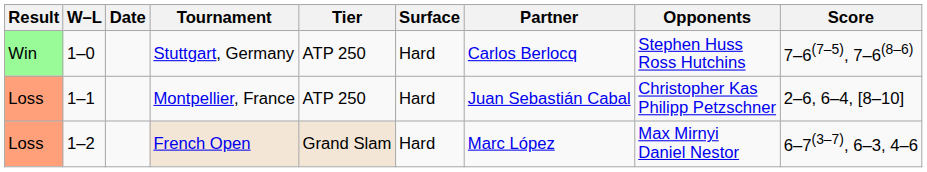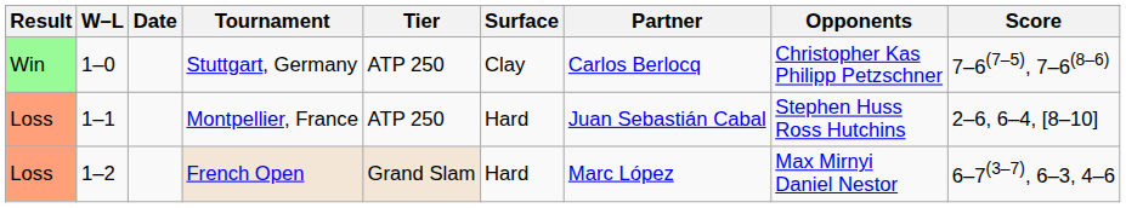 <table class="sortable wikitable">
 <tr>
 <th>Result</th>
 <th class="unsortable">W–L</th>
 <th>Date</th>
 <th>Tournament</th>
 <th>Tier</th>
 <th>Surface</th>
 <th>Partner</th>
 <th>Opponents</th>
 <th class="unsortable">Score</th>
 </tr>
 <tr>
 <td bgcolor=98FB98>Win</td>
 <td>1–0</td>
 <td><a href='#'></a></td>
 <td><a href='#'>Stuttgart</a>, Germany</td>
 <td>ATP 250</td>
-<td>Hard</td>
+<td>Clay</td>
 <td> <a href='#'>Carlos Berlocq</a></td>
-<td> <a href='#'>Stephen Huss</a><br> <a href='#'>Ross Hutchins</a></td>
+<td> <a href='#'>Christopher Kas</a><br> <a href='#'>Philipp Petzschner</a></td>
 <td>7–6<sup>(7–5)</sup>, 7–6<sup>(8–6)</sup></td>
 </tr>
 <tr>
 <td bgcolor=FFA07A>Loss</td>
 <td>1–1</td>
 <td><a href='#'></a></td>
 <td><a href='#'>Montpellier</a>, France</td>
 <td>ATP 250</td>
 <td>Hard</td>
 <td> <a href='#'>Juan Sebastián Cabal</a></td>
-<td> <a href='#'>Christopher Kas</a><br> <a href='#'>Philipp Petzschner</a></td>
+<td> <a href='#'>Stephen Huss</a><br> <a href='#'>Ross Hutchins</a></td>
 <td>2–6, 6–4, [8–10]</td>
 </tr>
 <tr>
 <td bgcolor=FFA07A>Loss</td>
 <td>1–2</td>
 <td><a href='#'></a></td>
 <td style="background:#f3e6d7;"><a href='#'>French Open</a></td>
 <td style="background:#f3e6d7;">Grand Slam</td>
 <td>Hard</td>
 <td> <a href='#'>Marc López</a></td>
 <td> <a href='#'>Max Mirnyi</a><br> <a href='#'>Daniel Nestor</a></td>
 <td>6–7<sup>(3–7)</sup>, 6–3, 4–6</td>
 </tr>
 </table>
